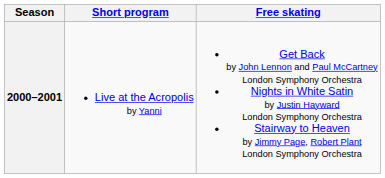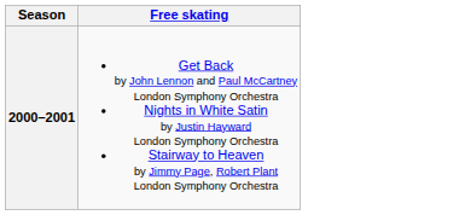 <table class=wikitable style=text-align:center>
 <tr>
 <th>Season</th>
-<th><a href='#'>Short program</a></th>
 <th><a href='#'>Free skating</a></th>
 </tr>
 <tr>
 <th>2000–2001 <br> </th>
-<td><br><ul><li><a href='#'>Live at the Acropolis</a> <br><small> by <a href='#'>Yanni</a> </small></li></ul></td>
 <td><br><ul><li><a href='#'>Get Back</a> <br><small> by <a href='#'>John Lennon</a> and <a href='#'>Paul McCartney</a> <br> London Symphony Orchestra </small></li><li><a href='#'>Nights in White Satin</a> <br><small> by <a href='#'>Justin Hayward</a> <br> London Symphony Orchestra </small></li><li><a href='#'>Stairway to Heaven</a> <br><small> by <a href='#'>Jimmy Page</a>, <a href='#'>Robert Plant</a> <br> London Symphony Orchestra </small></li></ul></td>
 </tr>
 </table>
